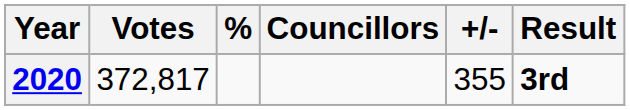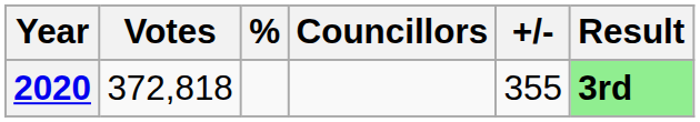 <table class=wikitable>
 <tr>
 <th>Year</th>
 <th>Votes</th>
 <th>%</th>
 <th>Councillors</th>
 <th>+/-</th>
 <th>Result</th>
 </tr>
 <tr>
 <th><strong><a href='#'>2020</a></strong></th>
-<td>372,817</td>
+<td>372,818</td>
 <td></td>
 <td></td>
 <td>355</td>
-<td><strong>3rd</strong></td>
+<td style="background: lightgreen;"><strong>3rd</strong></td>
 </tr>
 </table>
